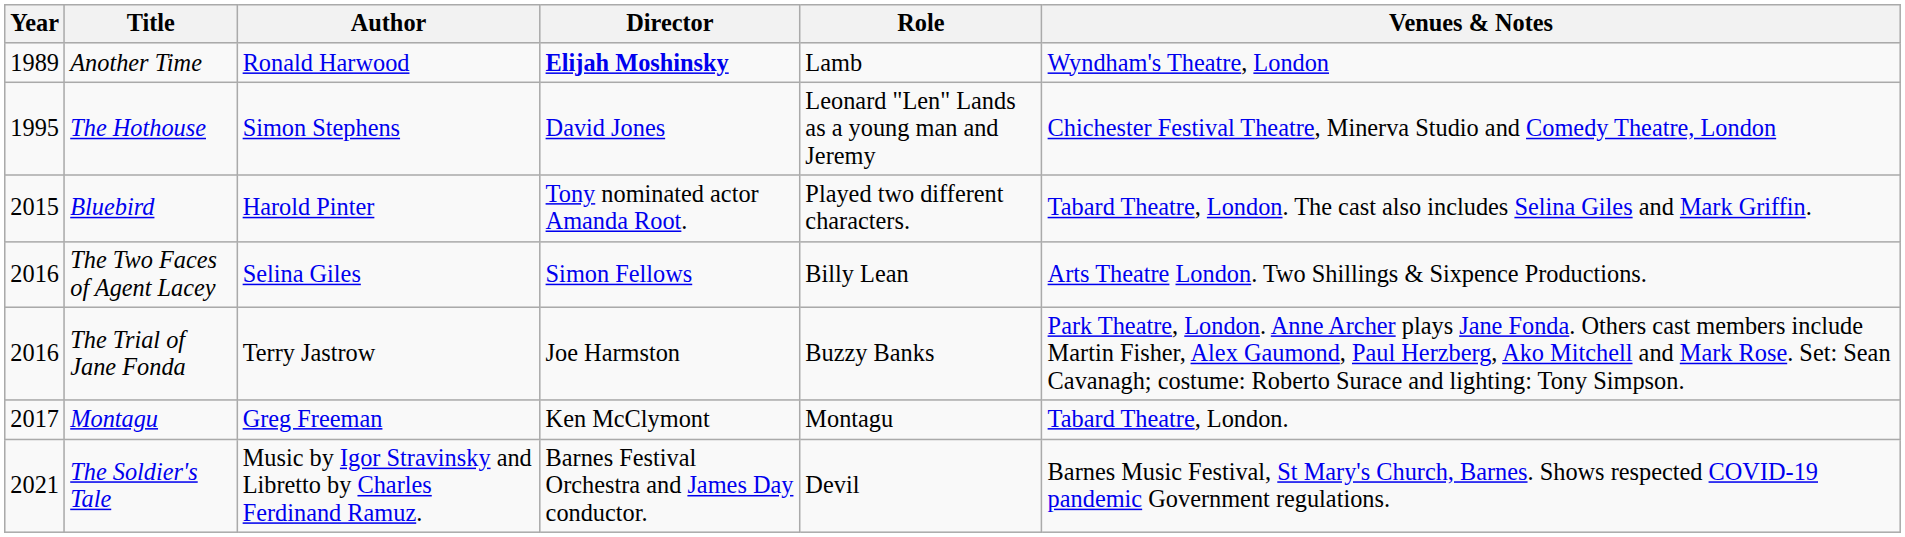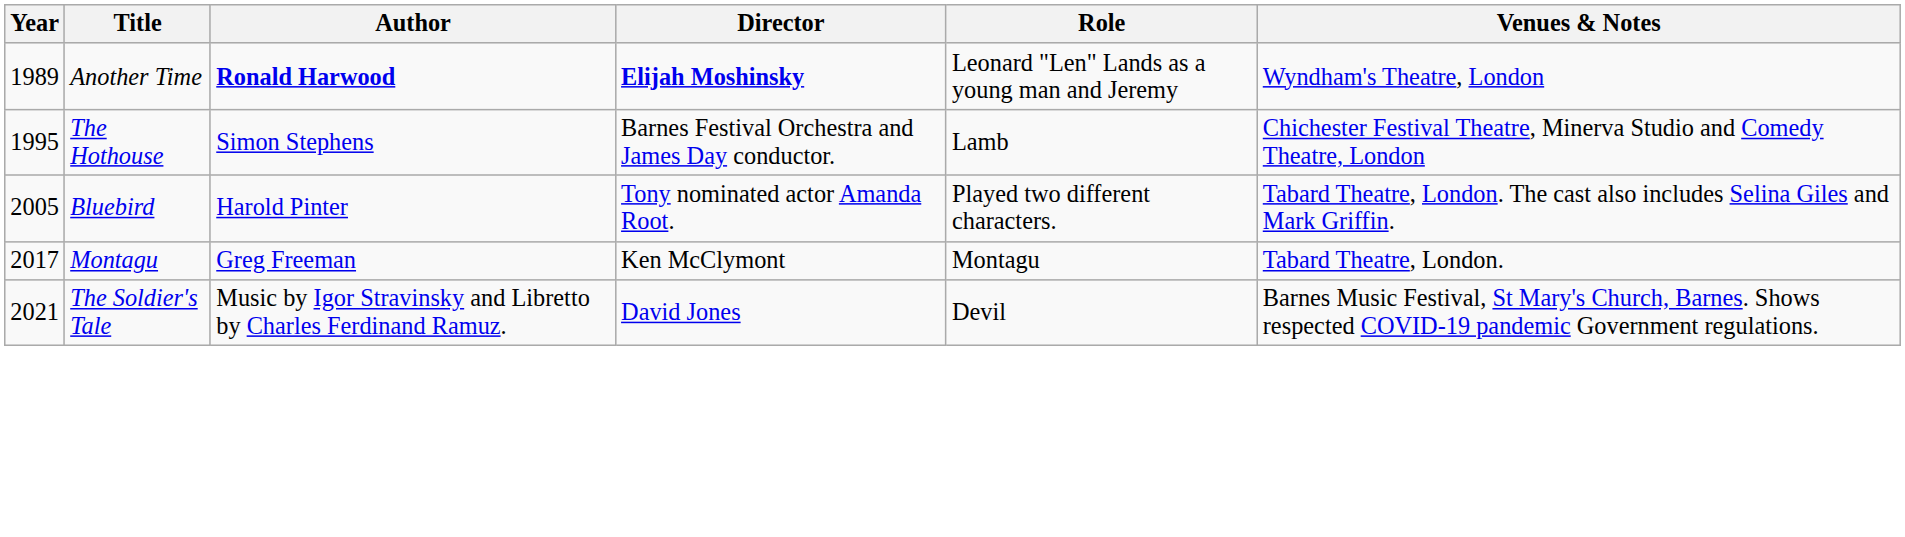 <table class="wikitable sortable">
 <tr>
 <th>Year</th>
 <th>Title</th>
 <th>Author</th>
 <th>Director</th>
 <th>Role</th>
 <th class="unsortable">Venues & Notes</th>
 </tr>
 <tr>
 <td>1989</td>
 <td><em>Another Time</em></td>
-<td><a href='#'>Ronald Harwood</a></td>
+<td><strong><a href='#'>Ronald Harwood</a></strong></td>
 <td><strong><a href='#'>Elijah Moshinsky</a></strong></td>
-<td>Lamb</td>
+<td>Leonard "Len" Lands as a young man and Jeremy</td>
 <td><a href='#'>Wyndham's Theatre</a>, <a href='#'>London</a></td>
 </tr>
 <tr>
 <td>1995</td>
 <td><em><a href='#'>The Hothouse</a></em></td>
 <td><a href='#'>Simon Stephens</a></td>
-<td><a href='#'>David Jones</a></td>
-<td>Leonard "Len" Lands as a young man and Jeremy</td>
+<td>Barnes Festival Orchestra and <a href='#'>James Day</a> conductor.</td>
+<td>Lamb</td>
 <td><a href='#'>Chichester Festival Theatre</a>, Minerva Studio and <a href='#'>Comedy Theatre, London</a></td>
 </tr>
 <tr>
-<td>2015</td>
+<td>2005</td>
 <td><em><a href='#'>Bluebird</a></em></td>
 <td><a href='#'>Harold Pinter</a></td>
 <td><a href='#'>Tony</a> nominated actor <a href='#'>Amanda Root</a>.</td>
 <td>Played two different characters.</td>
 <td><a href='#'>Tabard Theatre</a>, <a href='#'>London</a>. The cast also includes <a href='#'>Selina Giles</a> and <a href='#'>Mark Griffin</a>.</td>
-</tr>
-<tr>
-<td>2016</td>
-<td><em>The Two Faces of Agent Lacey</em></td>
-<td><a href='#'>Selina Giles</a></td>
-<td><a href='#'>Simon Fellows</a></td>
-<td>Billy Lean</td>
-<td><a href='#'>Arts Theatre</a> <a href='#'>London</a>. Two Shillings & Sixpence Productions.</td>
-</tr>
-<tr>
-<td>2016</td>
-<td><em>The Trial of Jane Fonda</em></td>
-<td>Terry Jastrow</td>
-<td>Joe Harmston</td>
-<td>Buzzy Banks</td>
-<td><a href='#'>Park Theatre</a>, <a href='#'>London</a>. <a href='#'>Anne Archer</a> plays <a href='#'>Jane Fonda</a>. Others cast members include Martin Fisher, <a href='#'>Alex Gaumond</a>, <a href='#'>Paul Herzberg</a>, <a href='#'>Ako Mitchell</a> and <a href='#'>Mark Rose</a>. Set: Sean Cavanagh; costume: Roberto Surace and lighting: Tony Simpson.</td>
 </tr>
 <tr>
 <td>2017</td>
 <td><em><a href='#'>Montagu</a></em></td>
 <td><a href='#'>Greg Freeman</a></td>
 <td>Ken McClymont</td>
 <td>Montagu</td>
 <td><a href='#'>Tabard Theatre</a>, London.</td>
 </tr>
 <tr>
 <td>2021</td>
 <td><em><a href='#'>The Soldier's Tale</a></em></td>
 <td>Music by <a href='#'>Igor Stravinsky</a> and Libretto by <a href='#'>Charles Ferdinand Ramuz</a>.</td>
-<td>Barnes Festival Orchestra and <a href='#'>James Day</a> conductor.</td>
+<td><a href='#'>David Jones</a></td>
 <td>Devil</td>
 <td>Barnes Music Festival, <a href='#'>St Mary's Church, Barnes</a>. Shows respected <a href='#'>COVID-19 pandemic</a> Government regulations.</td>
 </tr>
 </table>
